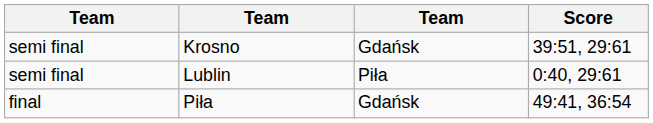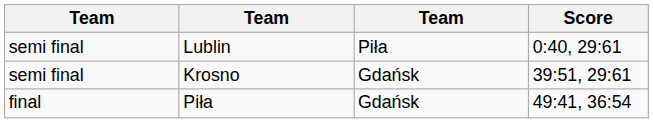 <table class="wikitable" style="font-size: 100%">
 <tr>
 <th width=150>Team</th>
 <th width=150>Team</th>
 <th width=150>Team</th>
 <th width=100>Score</th>
 </tr>
 <tr>
 <td>semi final</td>
+<td>Lublin</td>
+<td>Piła</td>
+<td>0:40, 29:61</td>
+</tr>
+<tr>
+<td>semi final</td>
 <td>Krosno</td>
 <td>Gdańsk</td>
 <td>39:51, 29:61</td>
-</tr>
-<tr>
-<td>semi final</td>
-<td>Lublin</td>
-<td>Piła</td>
-<td>0:40, 29:61</td>
 </tr>
 <tr>
 <td>final</td>
 <td>Piła</td>
 <td>Gdańsk</td>
 <td>49:41, 36:54</td>
 </tr>
 </table>
